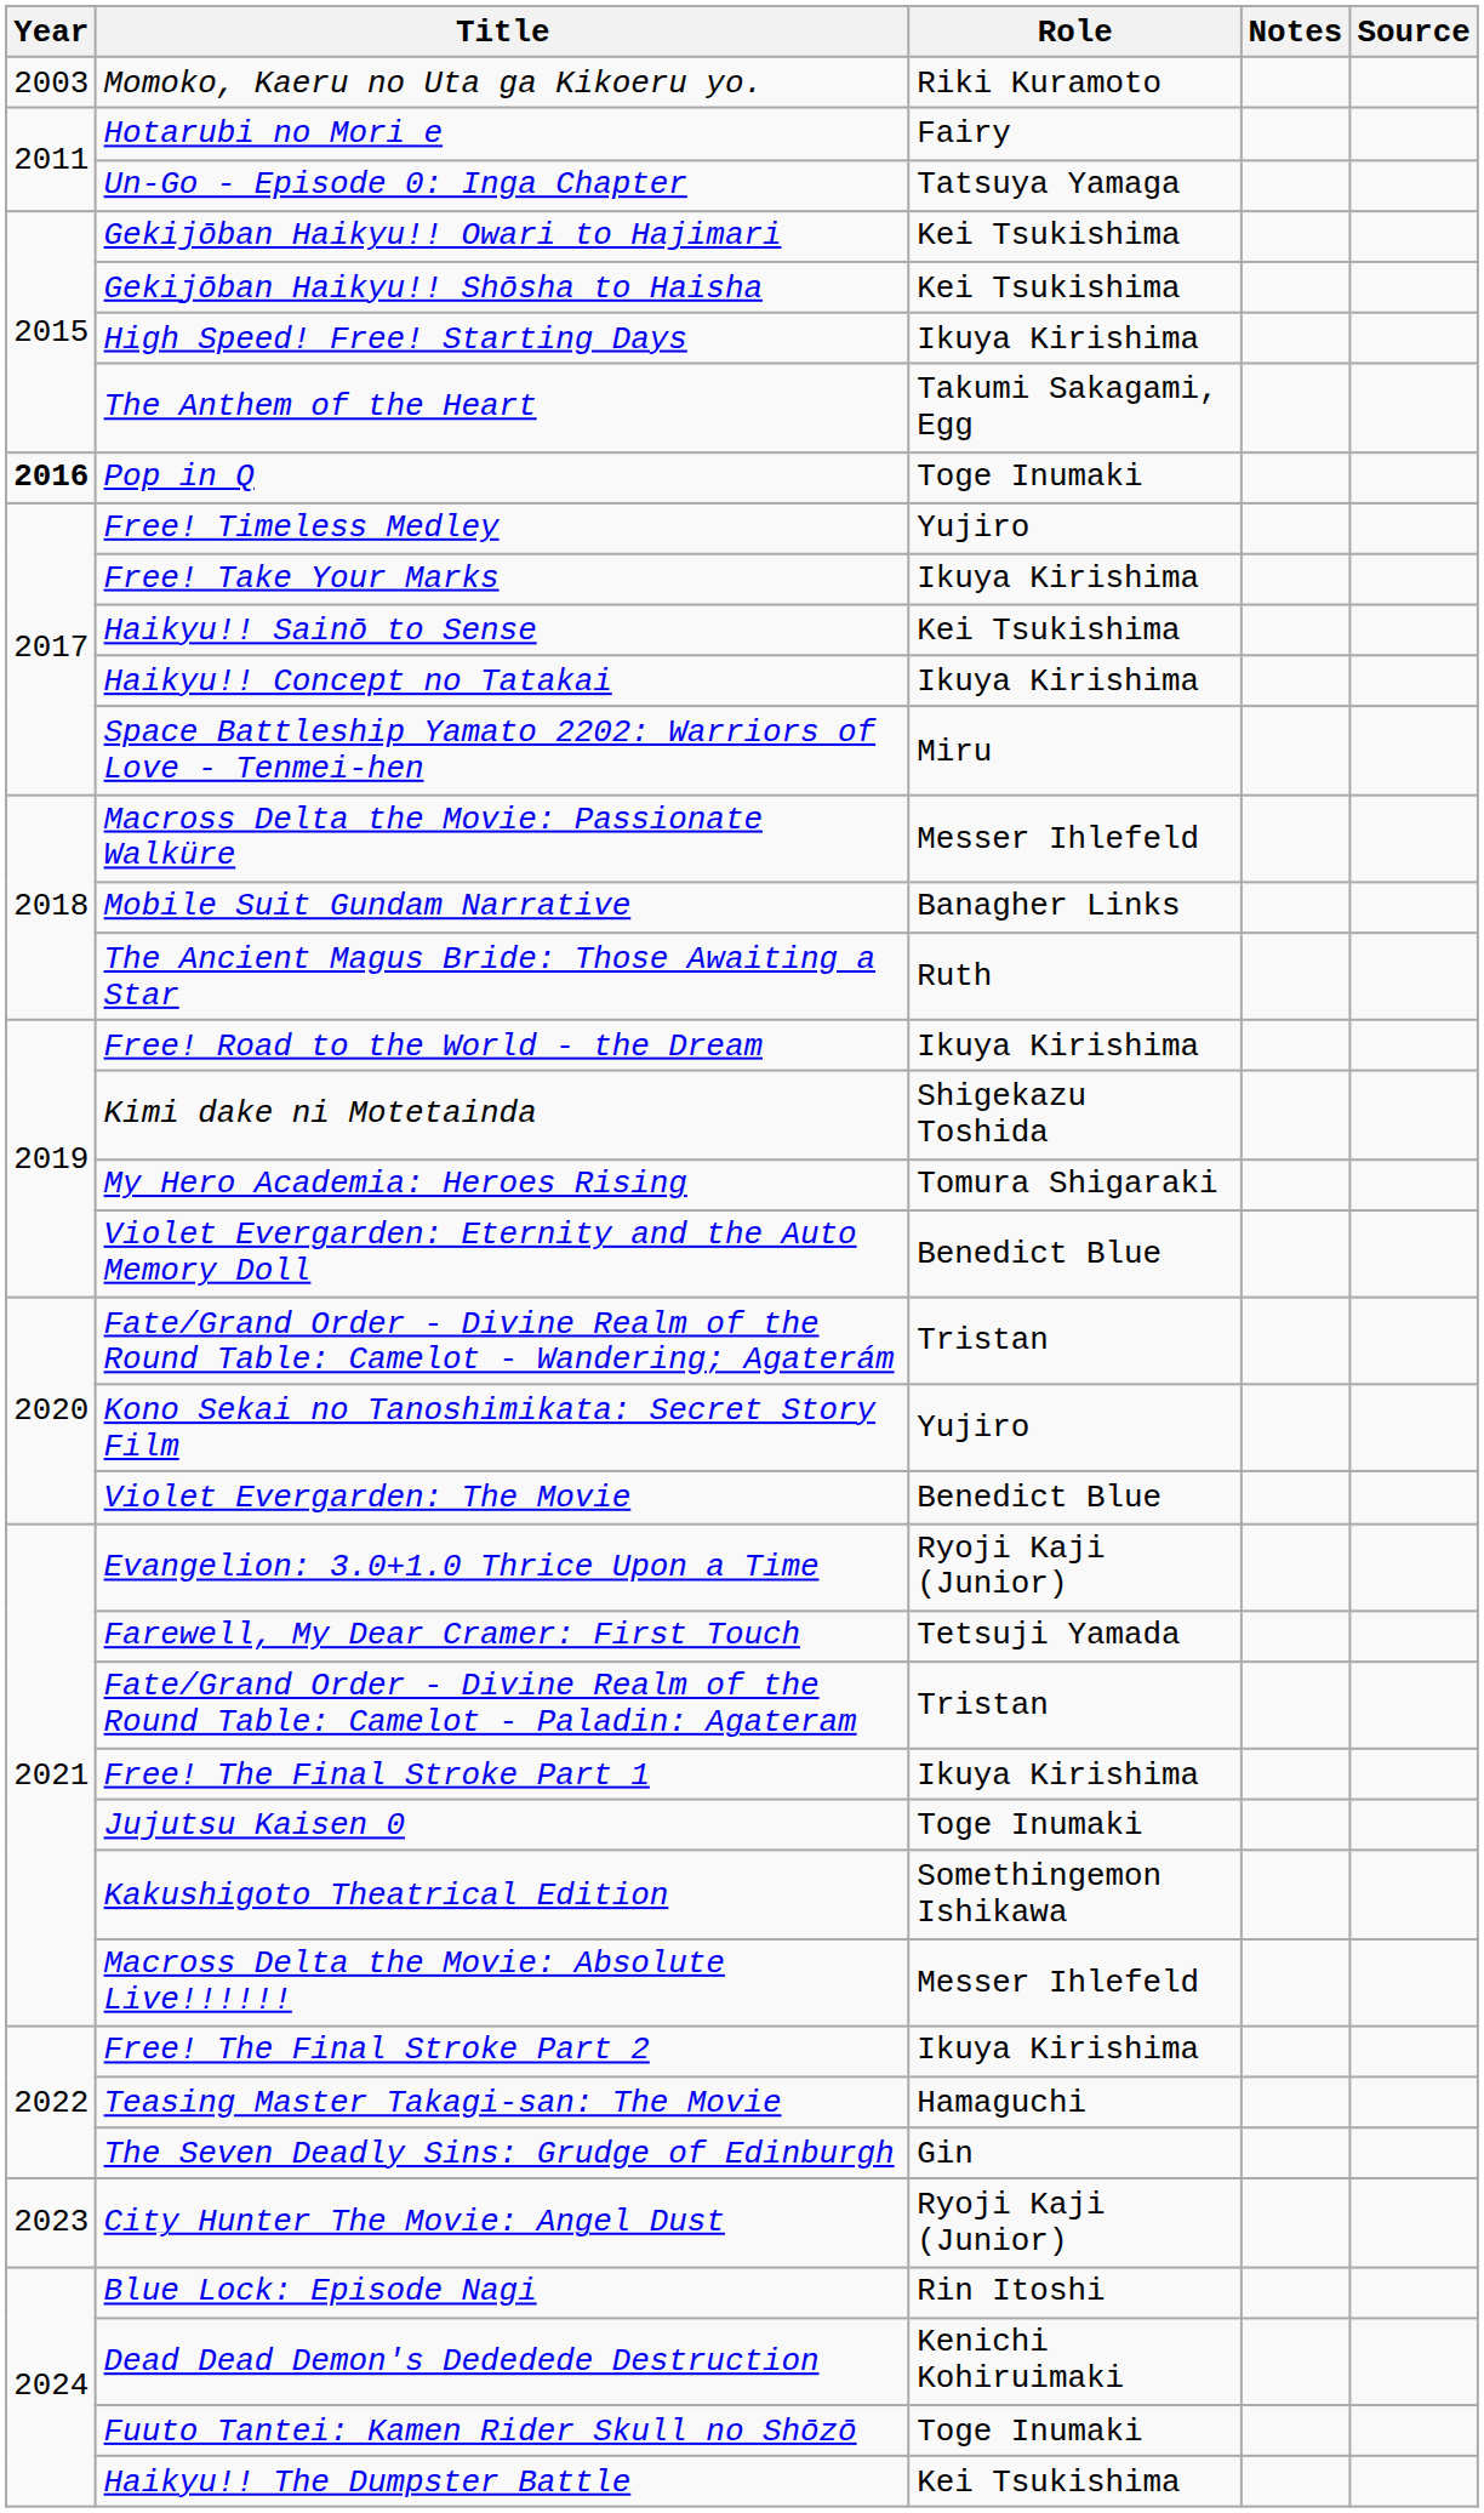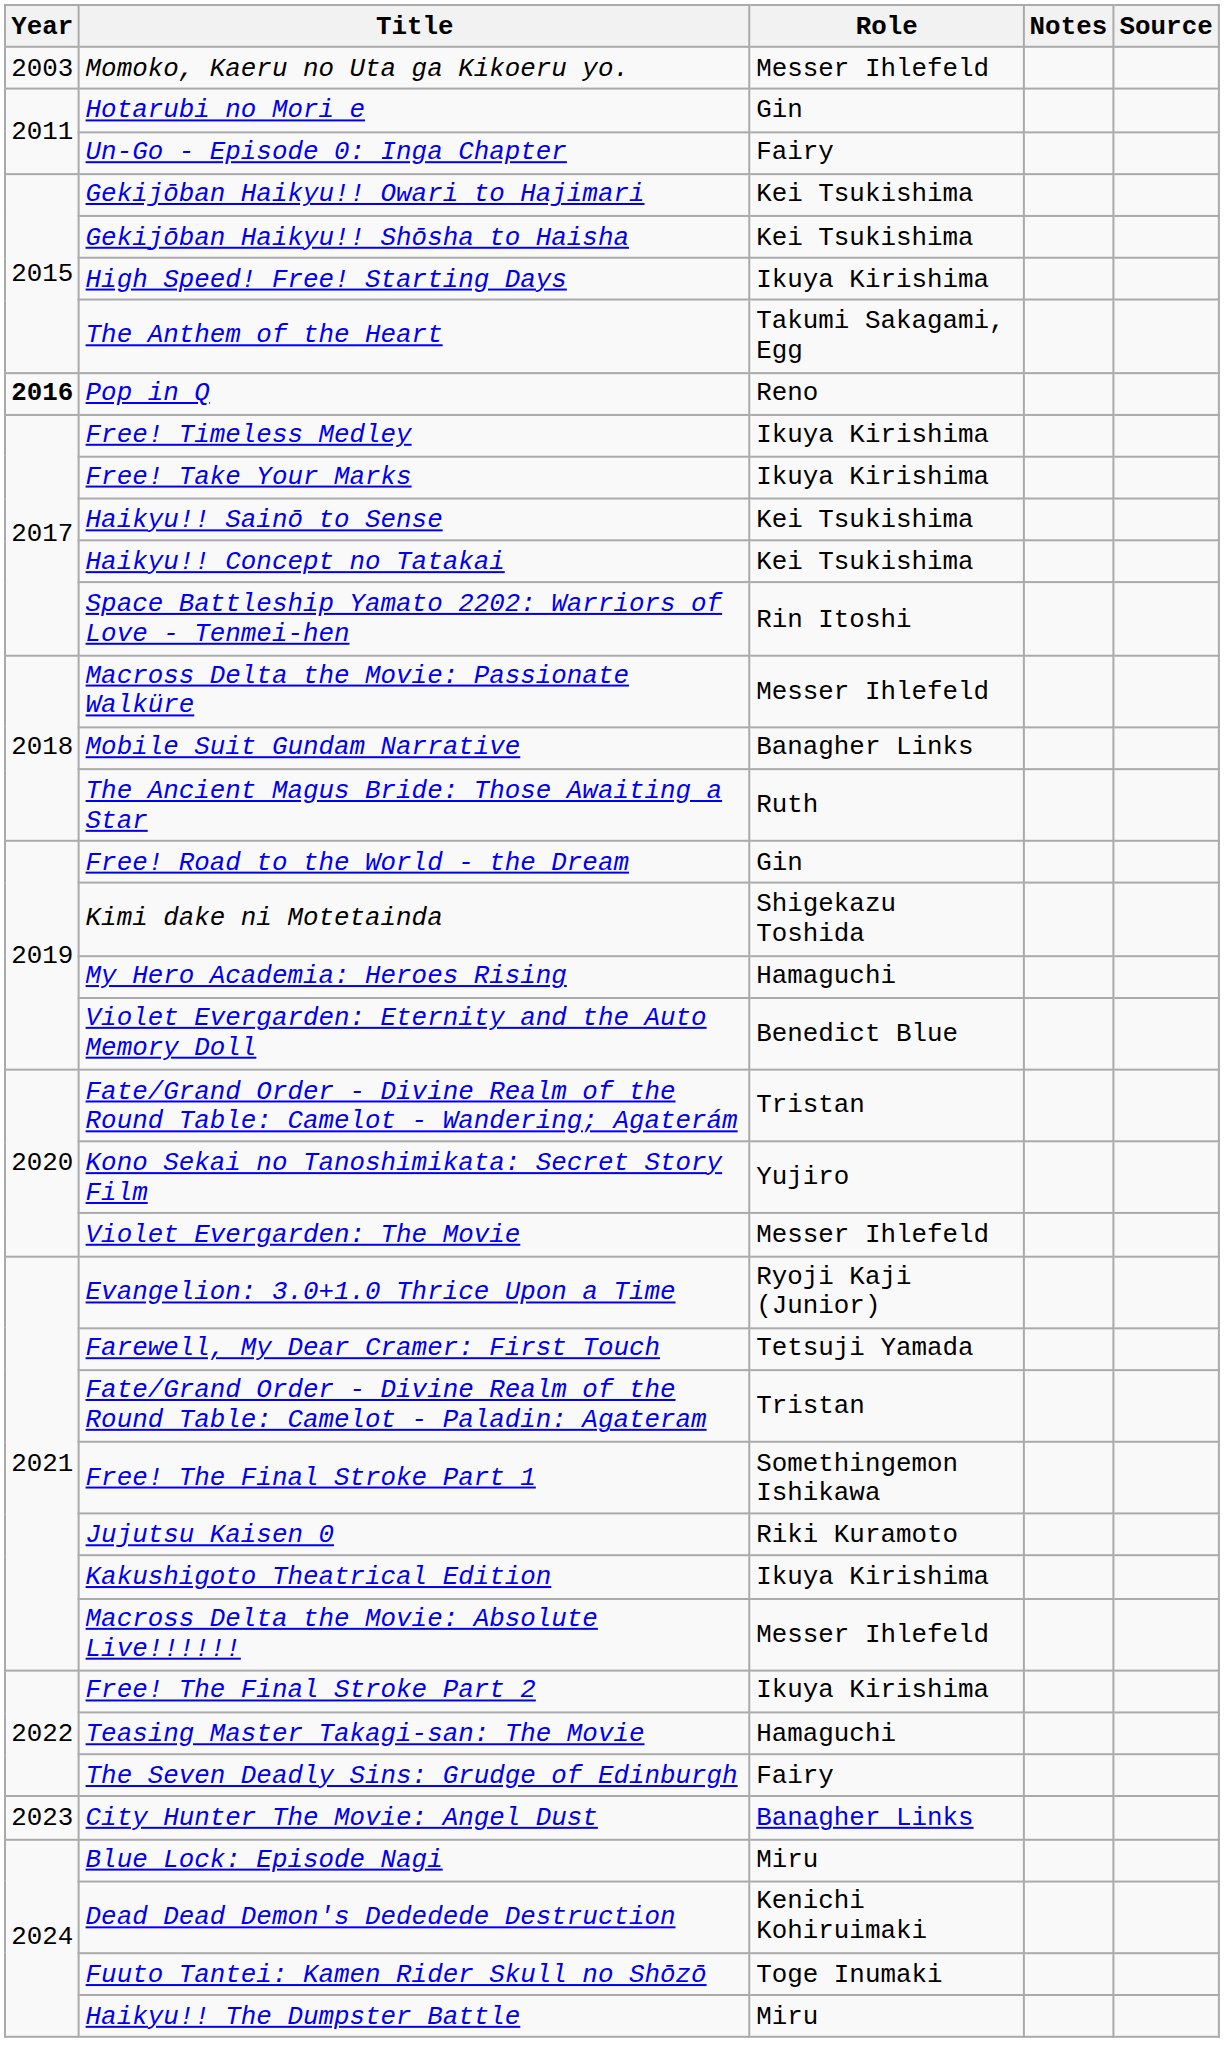 <table class="wikitable sortable">
 <tr>
 <th>Year</th>
 <th>Title</th>
 <th>Role</th>
 <th class="unsortable">Notes</th>
 <th class="unsortable">Source</th>
 </tr>
 <tr>
 <td>2003</td>
 <td><em>Momoko, Kaeru no Uta ga Kikoeru yo.</em></td>
-<td>Riki Kuramoto</td>
+<td>Messer Ihlefeld</td>
 <td></td>
 <td></td>
 </tr>
 <tr>
 <td rowspan="2">2011</td>
 <td><em><a href='#'>Hotarubi no Mori e</a></em></td>
-<td>Fairy</td>
+<td>Gin</td>
 <td></td>
 <td></td>
 </tr>
 <tr>
 <td><em><a href='#'>Un-Go - Episode 0: Inga Chapter</a></em></td>
-<td>Tatsuya Yamaga</td>
+<td>Fairy</td>
 <td></td>
 <td></td>
 </tr>
 <tr>
 <td rowspan="4">2015</td>
 <td><em><a href='#'>Gekijōban Haikyu!! Owari to Hajimari</a></em></td>
 <td>Kei Tsukishima</td>
 <td></td>
 <td></td>
 </tr>
 <tr>
 <td><em><a href='#'>Gekijōban Haikyu!! Shōsha to Haisha</a></em></td>
 <td>Kei Tsukishima</td>
 <td></td>
 <td></td>
 </tr>
 <tr>
 <td><em><a href='#'>High Speed! Free! Starting Days</a></em></td>
 <td>Ikuya Kirishima</td>
 <td></td>
 <td></td>
 </tr>
 <tr>
 <td><em><a href='#'>The Anthem of the Heart</a></em></td>
 <td>Takumi Sakagami, Egg</td>
 <td></td>
 <td></td>
 </tr>
 <tr>
 <td><strong>2016</strong></td>
 <td><em><a href='#'>Pop in Q</a></em></td>
-<td>Toge Inumaki</td>
+<td>Reno</td>
 <td></td>
 <td></td>
 </tr>
 <tr>
 <td rowspan="5">2017</td>
 <td><em><a href='#'>Free! Timeless Medley</a></em></td>
-<td>Yujiro</td>
+<td>Ikuya Kirishima</td>
 <td></td>
 <td></td>
 </tr>
 <tr>
 <td><em><a href='#'>Free! Take Your Marks</a></em></td>
 <td>Ikuya Kirishima</td>
 <td></td>
 <td></td>
 </tr>
 <tr>
 <td><em><a href='#'>Haikyu!! Sainō to Sense</a></em></td>
 <td>Kei Tsukishima</td>
 <td></td>
 <td></td>
 </tr>
 <tr>
 <td><em><a href='#'>Haikyu!! Concept no Tatakai</a></em></td>
-<td>Ikuya Kirishima</td>
+<td>Kei Tsukishima</td>
 <td></td>
 <td></td>
 </tr>
 <tr>
 <td><em><a href='#'>Space Battleship Yamato 2202: Warriors of Love - Tenmei-hen</a></em></td>
-<td>Miru</td>
+<td>Rin Itoshi</td>
 <td></td>
 <td></td>
 </tr>
 <tr>
 <td rowspan="3">2018</td>
 <td><em><a href='#'>Macross Delta the Movie: Passionate Walküre</a></em></td>
 <td>Messer Ihlefeld</td>
 <td></td>
 <td></td>
 </tr>
 <tr>
 <td><em><a href='#'>Mobile Suit Gundam Narrative</a></em></td>
 <td>Banagher Links</td>
 <td></td>
 <td></td>
 </tr>
 <tr>
 <td><em><a href='#'>The Ancient Magus Bride: Those Awaiting a Star</a></em></td>
 <td>Ruth</td>
 <td></td>
 <td></td>
 </tr>
 <tr>
 <td rowspan="4">2019</td>
 <td><em><a href='#'>Free! Road to the World - the Dream</a></em></td>
-<td>Ikuya Kirishima</td>
+<td>Gin</td>
 <td></td>
 <td></td>
 </tr>
 <tr>
 <td><em>Kimi dake ni Motetainda</em></td>
 <td>Shigekazu Toshida</td>
 <td></td>
 <td></td>
 </tr>
 <tr>
 <td><em><a href='#'>My Hero Academia: Heroes Rising</a></em></td>
-<td>Tomura Shigaraki</td>
+<td>Hamaguchi</td>
 <td></td>
 <td></td>
 </tr>
 <tr>
 <td><em><a href='#'>Violet Evergarden: Eternity and the Auto Memory Doll</a></em></td>
 <td>Benedict Blue</td>
 <td></td>
 <td></td>
 </tr>
 <tr>
 <td rowspan="3">2020</td>
 <td><em><a href='#'>Fate/Grand Order - Divine Realm of the Round Table: Camelot - Wandering; Agaterám</a></em></td>
 <td>Tristan</td>
 <td></td>
 <td></td>
 </tr>
 <tr>
 <td><em><a href='#'>Kono Sekai no Tanoshimikata: Secret Story Film</a></em></td>
 <td>Yujiro</td>
 <td></td>
 <td></td>
 </tr>
 <tr>
 <td><em><a href='#'>Violet Evergarden: The Movie</a></em></td>
-<td>Benedict Blue</td>
+<td>Messer Ihlefeld</td>
 <td></td>
 <td></td>
 </tr>
 <tr>
 <td rowspan="7">2021</td>
 <td><em><a href='#'>Evangelion: 3.0+1.0 Thrice Upon a Time</a></em></td>
 <td>Ryoji Kaji (Junior)</td>
 <td></td>
 <td></td>
 </tr>
 <tr>
 <td><em><a href='#'>Farewell, My Dear Cramer: First Touch</a></em></td>
 <td>Tetsuji Yamada</td>
 <td></td>
 <td></td>
 </tr>
 <tr>
 <td><em><a href='#'>Fate/Grand Order - Divine Realm of the Round Table: Camelot - Paladin: Agateram</a></em></td>
 <td>Tristan</td>
 <td></td>
 <td></td>
 </tr>
 <tr>
 <td><em><a href='#'>Free! The Final Stroke Part 1</a></em></td>
-<td>Ikuya Kirishima</td>
+<td>Somethingemon Ishikawa</td>
 <td></td>
 <td></td>
 </tr>
 <tr>
 <td><em><a href='#'>Jujutsu Kaisen 0</a></em></td>
-<td>Toge Inumaki</td>
+<td>Riki Kuramoto</td>
 <td></td>
 <td></td>
 </tr>
 <tr>
 <td><em><a href='#'>Kakushigoto Theatrical Edition</a></em></td>
-<td>Somethingemon Ishikawa</td>
+<td>Ikuya Kirishima</td>
 <td></td>
 <td></td>
 </tr>
 <tr>
 <td><em><a href='#'>Macross Delta the Movie: Absolute Live!!!!!!</a></em></td>
 <td>Messer Ihlefeld</td>
 <td></td>
 <td></td>
 </tr>
 <tr>
 <td rowspan="3">2022</td>
 <td><em><a href='#'>Free! The Final Stroke Part 2</a></em></td>
 <td>Ikuya Kirishima</td>
 <td></td>
 <td></td>
 </tr>
 <tr>
 <td><em><a href='#'>Teasing Master Takagi-san: The Movie</a></em></td>
 <td>Hamaguchi</td>
 <td></td>
 <td></td>
 </tr>
 <tr>
 <td><em><a href='#'>The Seven Deadly Sins: Grudge of Edinburgh</a></em></td>
-<td>Gin</td>
+<td>Fairy</td>
 <td></td>
 <td></td>
 </tr>
 <tr>
 <td>2023</td>
 <td><em><a href='#'>City Hunter The Movie: Angel Dust</a></em></td>
-<td>Ryoji Kaji (Junior)</td>
+<td><a href='#'>Banagher Links</a></td>
 <td></td>
 <td></td>
 </tr>
 <tr>
 <td rowspan="4">2024</td>
 <td><em><a href='#'>Blue Lock: Episode Nagi</a></em></td>
-<td>Rin Itoshi</td>
+<td>Miru</td>
 <td></td>
 <td></td>
 </tr>
 <tr>
 <td><em><a href='#'>Dead Dead Demon's Dededede Destruction</a></em></td>
 <td>Kenichi Kohiruimaki</td>
 <td></td>
 <td></td>
 </tr>
 <tr>
 <td><em><a href='#'>Fuuto Tantei: Kamen Rider Skull no Shōzō</a></em></td>
 <td>Toge Inumaki</td>
 <td></td>
 <td></td>
 </tr>
 <tr>
 <td><em><a href='#'>Haikyu!! The Dumpster Battle</a></em></td>
-<td>Kei Tsukishima</td>
+<td>Miru</td>
 <td></td>
 <td></td>
 </tr>
 </table>
